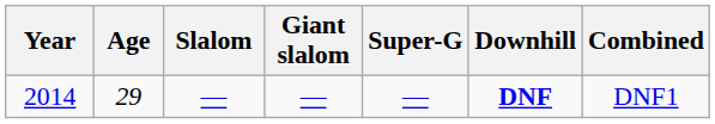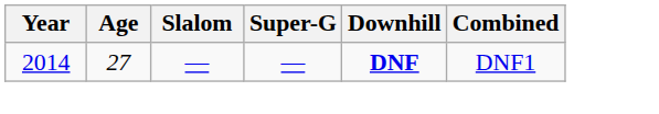 <table class=wikitable style="text-align:center">
 <tr>
 <th>  Year  </th>
 <th> Age </th>
 <th> Slalom </th>
-<th>Giant<br> slalom </th>
 <th>Super-G</th>
 <th>Downhill</th>
 <th>Combined</th>
 </tr>
 <tr>
 <td><a href='#'>2014</a></td>
-<td><em>29</em></td>
-<td><a href='#'>—</a></td>
+<td><em>27</em></td>
 <td><a href='#'>—</a></td>
 <td><a href='#'>—</a></td>
 <td><strong><a href='#'>DNF</a></strong></td>
 <td><a href='#'>DNF1</a></td>
 </tr>
 </table>
